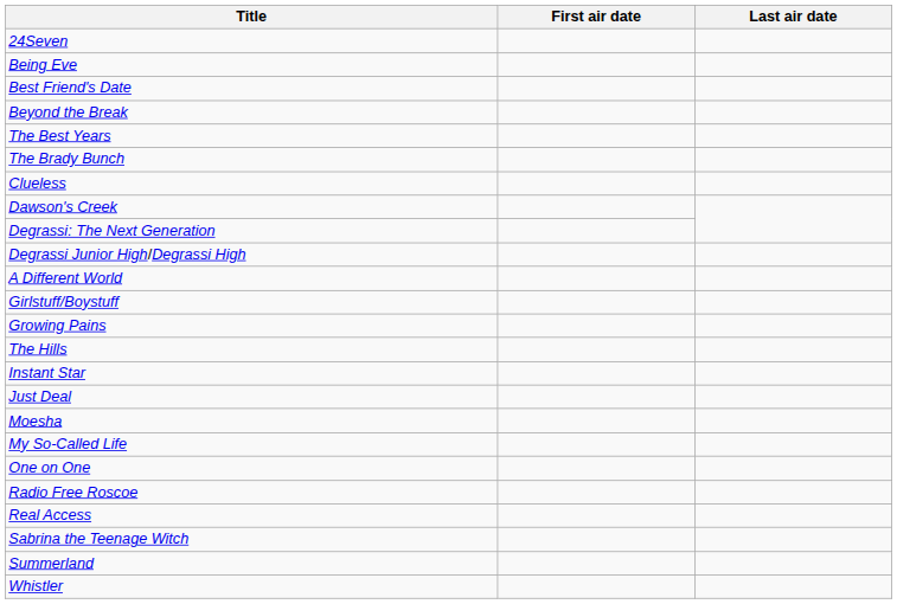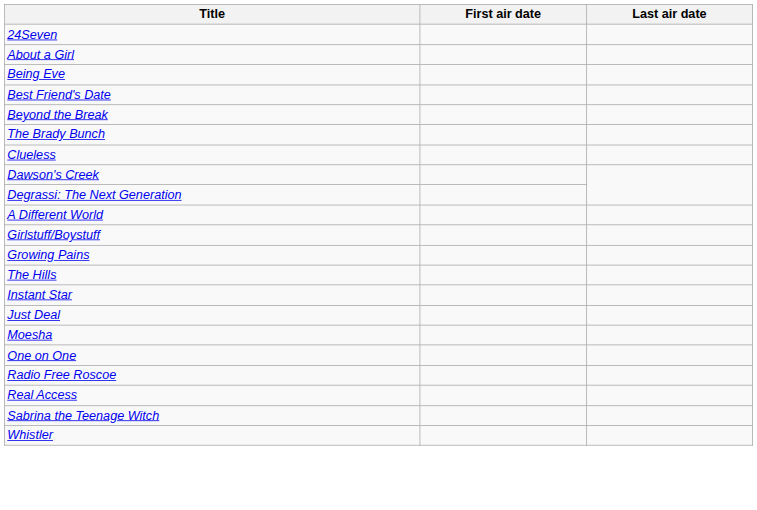 <table class="wikitable plainrowheaders sortable" style="width:75%;text-align:center;">
 <tr>
 <th scope="col" style="width:25%;">Title</th>
 <th scope="col" style="width:10%;">First air date</th>
 <th scope="col" style="width:10%;">Last air date</th>
 </tr>
 <tr>
 <td scope="row" style="text-align:left;"><em><a href='#'>24Seven</a></em></td>
+<td></td>
+<td></td>
+</tr>
+<tr>
+<td scope="row" style="text-align:left;"><em><a href='#'>About a Girl</a></em></td>
 <td></td>
 <td></td>
 </tr>
 <tr>
 <td scope="row" style="text-align:left;"><em><a href='#'>Being Eve</a></em></td>
 <td></td>
 <td></td>
 </tr>
 <tr>
 <td scope="row" style="text-align:left;"><em><a href='#'>Best Friend's Date</a></em></td>
 <td></td>
 <td></td>
 </tr>
 <tr>
 <td scope="row" style="text-align:left;"><em><a href='#'>Beyond the Break</a></em></td>
-<td></td>
-<td></td>
-</tr>
-<tr>
-<td scope="row" style="text-align:left;"><em><a href='#'>The Best Years</a></em></td>
 <td></td>
 <td></td>
 </tr>
 <tr>
 <td scope="row" style="text-align:left;"><em><a href='#'>The Brady Bunch</a></em></td>
 <td></td>
 <td></td>
 </tr>
 <tr>
 <td scope="row" style="text-align:left;"><em><a href='#'>Clueless</a></em></td>
 <td></td>
 <td></td>
 </tr>
 <tr>
 <td scope="row" style="text-align:left;"><em><a href='#'>Dawson's Creek</a></em></td>
 <td></td>
 <td rowspan="2"></td>
 </tr>
 <tr>
 <td scope="row" style="text-align:left;"><em><a href='#'>Degrassi: The Next Generation</a></em></td>
-<td></td>
-</tr>
-<tr>
-<td scope="row" style="text-align:left;"><em><a href='#'>Degrassi Junior High</a></em>/<em><a href='#'>Degrassi High</a></em></td>
-<td></td>
 <td></td>
 </tr>
 <tr>
 <td scope="row" style="text-align:left;"><em><a href='#'>A Different World</a></em></td>
 <td></td>
 <td></td>
 </tr>
 <tr>
 <td scope="row" style="text-align:left;"><em><a href='#'>Girlstuff/Boystuff</a></em></td>
 <td></td>
 <td></td>
 </tr>
 <tr>
 <td scope="row" style="text-align:left;"><em><a href='#'>Growing Pains</a></em></td>
 <td></td>
 <td></td>
 </tr>
 <tr>
 <td scope="row" style="text-align:left;"><em><a href='#'>The Hills</a></em></td>
 <td></td>
 <td></td>
 </tr>
 <tr>
 <td scope="row" style="text-align:left;"><em><a href='#'>Instant Star</a></em></td>
 <td></td>
 <td></td>
 </tr>
 <tr>
 <td scope="row" style="text-align:left;"><em><a href='#'>Just Deal</a></em></td>
 <td></td>
 <td></td>
 </tr>
 <tr>
 <td scope="row" style="text-align:left;"><em><a href='#'>Moesha</a></em></td>
 <td></td>
 <td></td>
 </tr>
 <tr>
-<td scope="row" style="text-align:left;"><em><a href='#'>My So-Called Life</a></em></td>
-<td></td>
-<td></td>
-</tr>
-<tr>
 <td scope="row" style="text-align:left;"><em><a href='#'>One on One</a></em></td>
 <td></td>
 <td></td>
 </tr>
 <tr>
 <td scope="row" style="text-align:left;"><em><a href='#'>Radio Free Roscoe</a></em></td>
 <td></td>
 <td></td>
 </tr>
 <tr>
 <td scope="row" style="text-align:left;"><em><a href='#'>Real Access</a></em></td>
 <td></td>
 <td></td>
 </tr>
 <tr>
 <td scope="row" style="text-align:left;"><em><a href='#'>Sabrina the Teenage Witch</a></em></td>
 <td></td>
 <td></td>
 </tr>
 <tr>
-<td scope="row" style="text-align:left;"><em><a href='#'>Summerland</a></em></td>
-<td></td>
-<td></td>
-</tr>
-<tr>
 <td scope="row" style="text-align:left;"><em><a href='#'>Whistler</a></em></td>
 <td></td>
 <td></td>
 </tr>
 </table>
